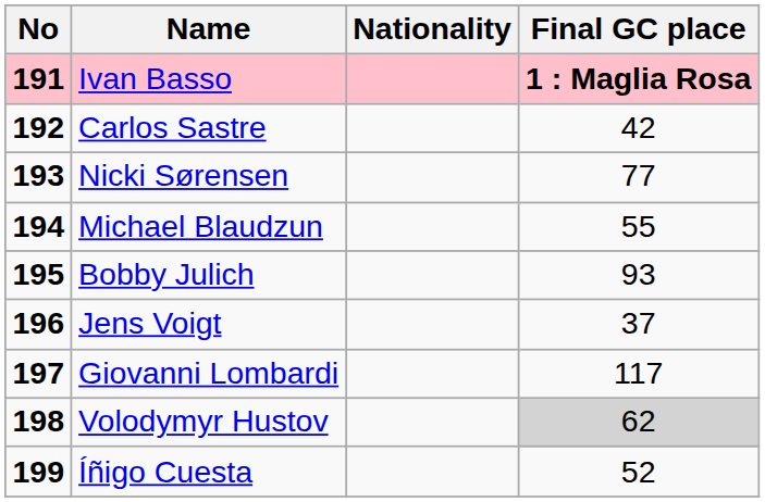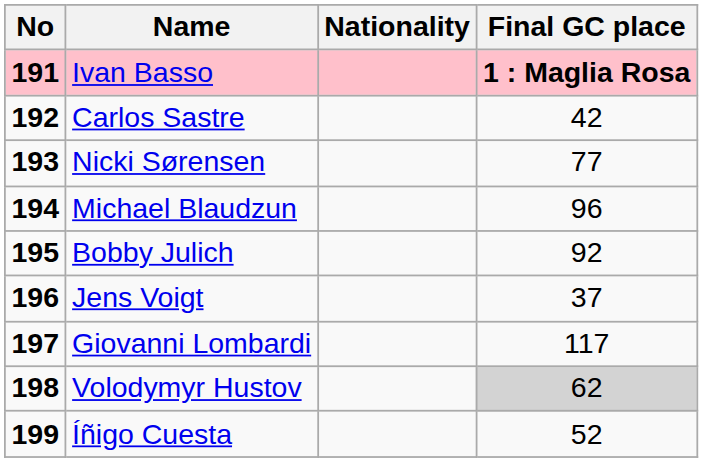 <table class="wikitable">
 <tr>
 <th>No</th>
 <th>Name</th>
 <th>Nationality</th>
 <th>Final GC place</th>
 </tr>
 <tr style="background:pink">
 <td><strong>191</strong></td>
 <td><a href='#'>Ivan Basso</a></td>
 <td></td>
 <td align="center"><strong>1 : Maglia Rosa</strong></td>
 </tr>
 <tr --->
 <td><strong>192</strong></td>
 <td><a href='#'>Carlos Sastre</a></td>
 <td></td>
 <td align="center">42</td>
 </tr>
 <tr --->
 <td><strong>193</strong></td>
 <td><a href='#'>Nicki Sørensen</a></td>
 <td></td>
 <td align="center">77</td>
 </tr>
 <tr --->
 <td><strong>194</strong></td>
 <td><a href='#'>Michael Blaudzun</a></td>
 <td></td>
-<td align="center">55</td>
+<td align="center">96</td>
 </tr>
 <tr --->
 <td><strong>195</strong></td>
 <td><a href='#'>Bobby Julich</a></td>
 <td></td>
-<td align="center">93</td>
+<td align="center">92</td>
 </tr>
 <tr --->
 <td><strong>196</strong></td>
 <td><a href='#'>Jens Voigt</a></td>
 <td></td>
 <td align="center">37</td>
 </tr>
 <tr --->
 <td><strong>197</strong></td>
 <td><a href='#'>Giovanni Lombardi</a></td>
 <td></td>
 <td align="center">117</td>
 </tr>
 <tr --->
 <td><strong>198</strong></td>
 <td><a href='#'>Volodymyr Hustov</a></td>
 <td></td>
 <td align="center" style="background: lightgrey;">62</td>
 </tr>
 <tr --->
 <td><strong>199</strong></td>
 <td><a href='#'>Íñigo Cuesta</a></td>
 <td></td>
 <td align="center">52</td>
 </tr>
 </table>
